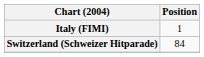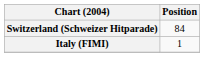 <table class="wikitable sortable plainrowheaders" style="text-align:center;">
 <tr>
 <th>Chart (2004)</th>
 <th>Position</th>
 </tr>
 <tr>
+<th scope="row">Switzerland (Schweizer Hitparade)</th>
+<td>84</td>
+</tr>
+<tr>
 <th scope="row">Italy (FIMI)</th>
 <td>1</td>
 </tr>
 <tr>
-<th scope="row">Switzerland (Schweizer Hitparade)</th>
-<td>84</td>
-</tr>
-<tr>
 </tr>
 </table>
